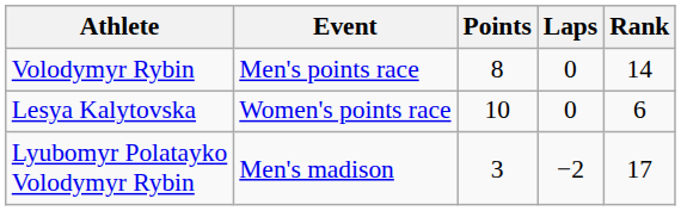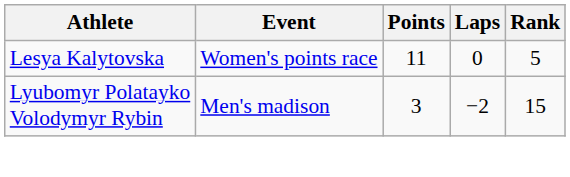 <table class=wikitable style="font-size:90%">
 <tr>
 <th>Athlete</th>
 <th>Event</th>
 <th>Points</th>
 <th>Laps</th>
 <th>Rank</th>
 </tr>
 <tr align=center>
-<td align=left><a href='#'>Volodymyr Rybin</a></td>
-<td align=left><a href='#'>Men's points race</a></td>
-<td>8</td>
-<td>0</td>
-<td>14</td>
-</tr>
-<tr align=center>
 <td align=left><a href='#'>Lesya Kalytovska</a></td>
 <td align=left><a href='#'>Women's points race</a></td>
-<td>10</td>
+<td>11</td>
 <td>0</td>
-<td>6</td>
+<td>5</td>
 </tr>
 <tr align=center>
 <td align=left><a href='#'>Lyubomyr Polatayko</a><br><a href='#'>Volodymyr Rybin</a></td>
 <td align=left><a href='#'>Men's madison</a></td>
 <td>3</td>
 <td>−2</td>
-<td>17</td>
+<td>15</td>
 </tr>
 </table>
